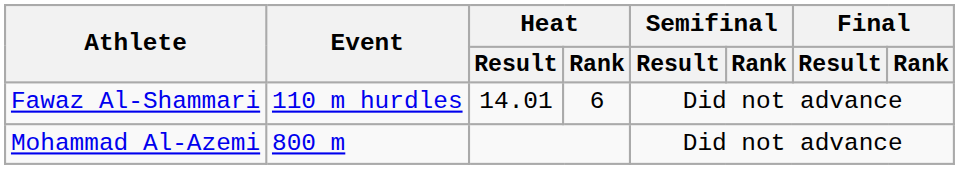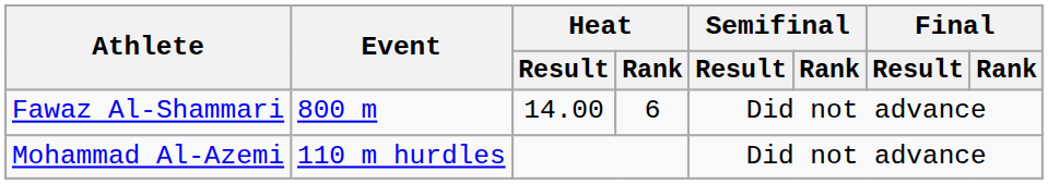 <table class="wikitable" style="font-size:90%">
 <tr>
 <th rowspan=2>Athlete</th>
 <th rowspan=2>Event</th>
 <th colspan="2">Heat</th>
 <th colspan="2">Semifinal</th>
 <th colspan="2">Final</th>
 </tr>
 <tr style="font-size:95%">
 <th>Result</th>
 <th>Rank</th>
 <th>Result</th>
 <th>Rank</th>
 <th>Result</th>
 <th>Rank</th>
 </tr>
 <tr align=center>
 <td align=left><a href='#'>Fawaz Al-Shammari</a></td>
-<td align=left><a href='#'>110 m hurdles</a></td>
-<td>14.01</td>
+<td align=left><a href='#'>800 m</a></td>
+<td>14.00</td>
 <td>6</td>
 <td colspan=4>Did not advance</td>
 </tr>
 <tr align=center>
 <td align=left><a href='#'>Mohammad Al-Azemi</a></td>
-<td align=left><a href='#'>800 m</a></td>
+<td align=left><a href='#'>110 m hurdles</a></td>
 <td colspan=2></td>
 <td colspan=4>Did not advance</td>
 </tr>
 </table>
